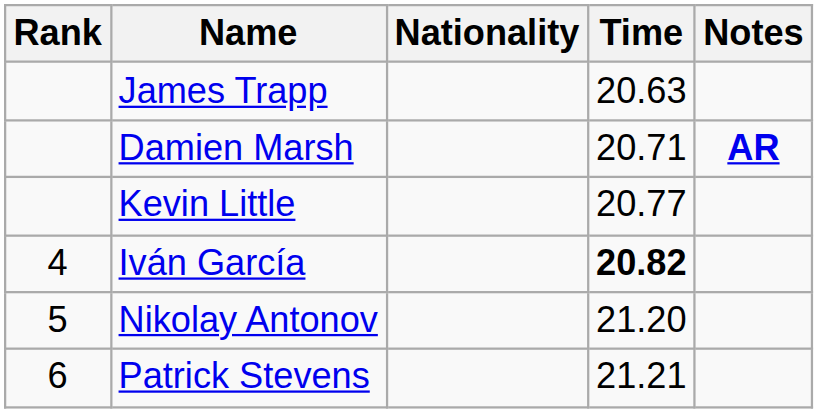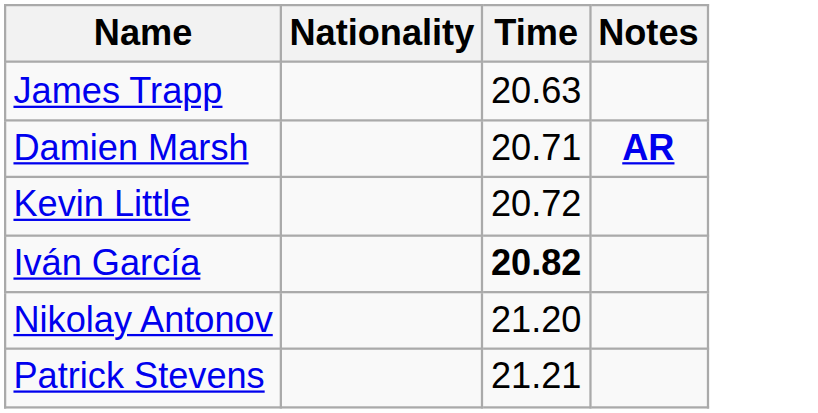 <table class="wikitable sortable" style="text-align:center">
 <tr>
-<th>Rank</th>
 <th>Name</th>
 <th>Nationality</th>
 <th>Time</th>
 <th>Notes</th>
 </tr>
 <tr>
-<td></td>
 <td align="left"><a href='#'>James Trapp</a></td>
 <td align=left></td>
 <td>20.63</td>
 <td></td>
 </tr>
 <tr>
-<td></td>
 <td align="left"><a href='#'>Damien Marsh</a></td>
 <td align=left></td>
 <td>20.71</td>
 <td><strong><a href='#'>AR</a></strong></td>
 </tr>
 <tr>
-<td></td>
 <td align="left"><a href='#'>Kevin Little</a></td>
 <td align=left></td>
-<td>20.77</td>
+<td>20.72</td>
 <td></td>
 </tr>
 <tr>
-<td>4</td>
 <td align="left"><a href='#'>Iván García</a></td>
 <td align=left></td>
 <td><strong>20.82</strong></td>
 <td></td>
 </tr>
 <tr>
-<td>5</td>
 <td align="left"><a href='#'>Nikolay Antonov</a></td>
 <td align=left></td>
 <td>21.20</td>
 <td></td>
 </tr>
 <tr>
-<td>6</td>
 <td align="left"><a href='#'>Patrick Stevens</a></td>
 <td align=left></td>
 <td>21.21</td>
 <td></td>
 </tr>
 </table>
